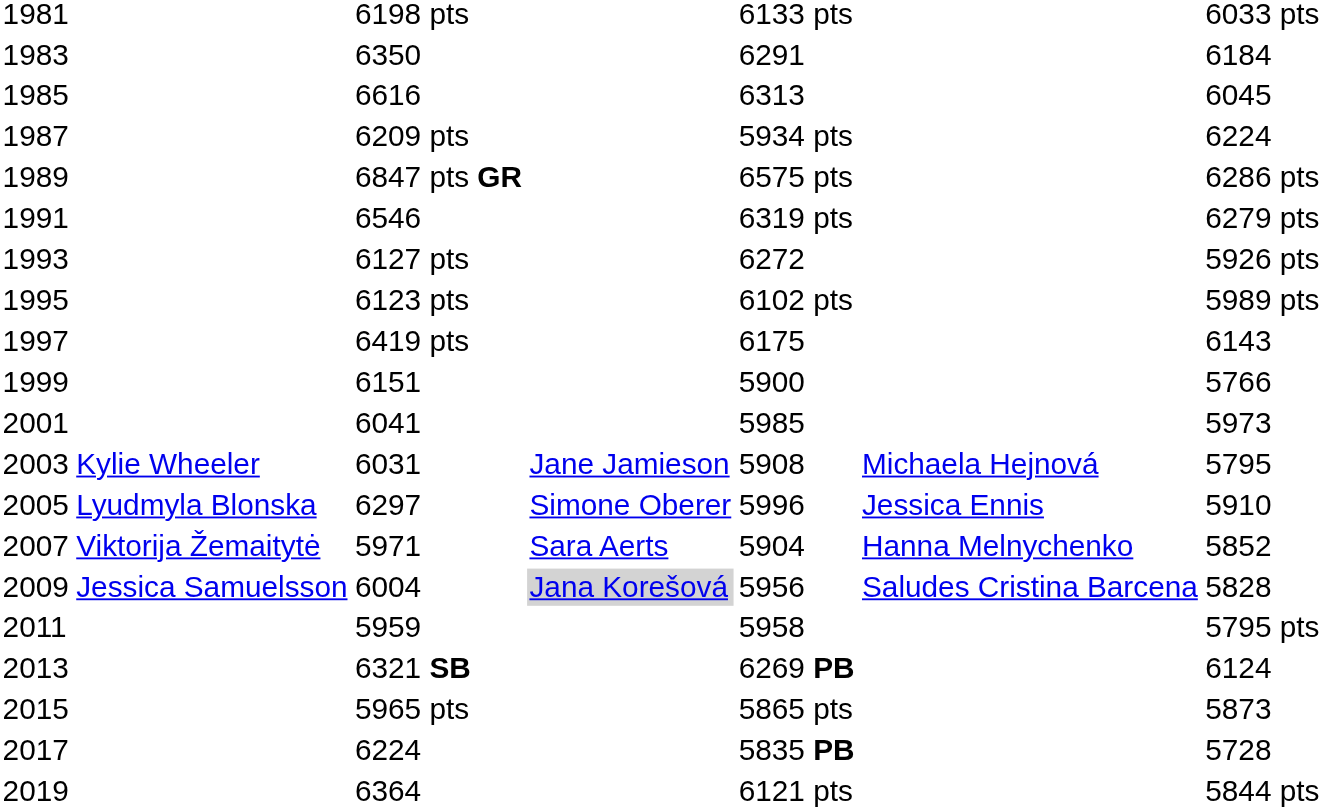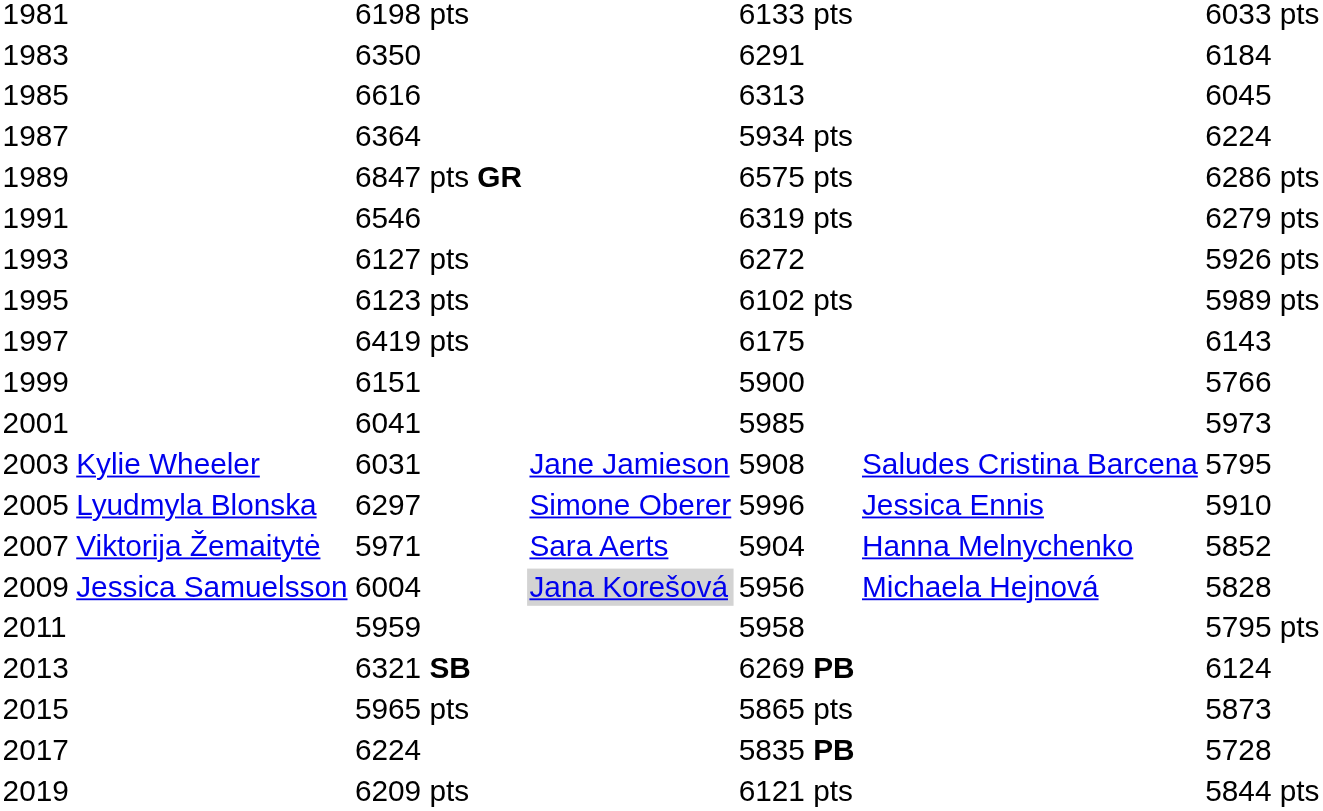 <table>
 <tr>
 <td>1981</td>
 <td></td>
 <td>6198 pts</td>
 <td></td>
 <td>6133 pts</td>
 <td></td>
 <td>6033 pts</td>
 </tr>
 <tr>
 <td>1983</td>
 <td></td>
 <td>6350</td>
 <td></td>
 <td>6291</td>
 <td></td>
 <td>6184</td>
 </tr>
 <tr>
 <td>1985</td>
 <td></td>
 <td>6616</td>
 <td></td>
 <td>6313</td>
 <td></td>
 <td>6045</td>
 </tr>
 <tr>
 <td>1987</td>
 <td></td>
-<td>6209 pts </td>
+<td>6364</td>
 <td></td>
 <td>5934 pts</td>
 <td></td>
 <td>6224</td>
 </tr>
 <tr>
 <td>1989</td>
 <td></td>
 <td>6847 pts <strong>GR</strong></td>
 <td></td>
 <td>6575 pts</td>
 <td></td>
 <td>6286 pts</td>
 </tr>
 <tr>
 <td>1991</td>
 <td></td>
 <td>6546</td>
 <td></td>
 <td>6319 pts</td>
 <td></td>
 <td>6279 pts</td>
 </tr>
 <tr>
 <td>1993</td>
 <td></td>
 <td>6127 pts</td>
 <td></td>
 <td>6272</td>
 <td></td>
 <td>5926 pts</td>
 </tr>
 <tr>
 <td>1995</td>
 <td></td>
 <td>6123 pts</td>
 <td></td>
 <td>6102 pts</td>
 <td></td>
 <td>5989 pts</td>
 </tr>
 <tr>
 <td>1997</td>
 <td></td>
 <td>6419 pts</td>
 <td></td>
 <td>6175</td>
 <td></td>
 <td>6143</td>
 </tr>
 <tr>
 <td>1999</td>
 <td></td>
 <td>6151</td>
 <td></td>
 <td>5900</td>
 <td></td>
 <td>5766</td>
 </tr>
 <tr>
 <td>2001</td>
 <td></td>
 <td>6041</td>
 <td></td>
 <td>5985</td>
 <td></td>
 <td>5973</td>
 </tr>
 <tr>
 <td>2003</td>
 <td><a href='#'>Kylie Wheeler</a><br> </td>
 <td>6031</td>
 <td><a href='#'>Jane Jamieson</a><br> </td>
 <td>5908</td>
-<td><a href='#'>Michaela Hejnová</a><br> </td>
+<td><a href='#'>Saludes Cristina Barcena</a><br> </td>
 <td>5795</td>
 </tr>
 <tr>
 <td>2005</td>
 <td><a href='#'>Lyudmyla Blonska</a><br> </td>
 <td>6297</td>
 <td><a href='#'>Simone Oberer</a><br> </td>
 <td>5996</td>
 <td><a href='#'>Jessica Ennis</a><br> </td>
 <td>5910</td>
 </tr>
 <tr>
 <td>2007</td>
 <td><a href='#'>Viktorija Žemaitytė</a><br> </td>
 <td>5971</td>
 <td><a href='#'>Sara Aerts</a><br> </td>
 <td>5904</td>
 <td><a href='#'>Hanna Melnychenko</a><br> </td>
 <td>5852</td>
 </tr>
 <tr>
 <td>2009</td>
 <td><a href='#'>Jessica Samuelsson</a><br> </td>
 <td>6004</td>
 <td style="background: lightgrey;"><a href='#'>Jana Korešová</a><br> </td>
 <td>5956</td>
-<td><a href='#'>Saludes Cristina Barcena</a><br> </td>
+<td><a href='#'>Michaela Hejnová</a><br> </td>
 <td>5828</td>
 </tr>
 <tr>
 <td>2011</td>
 <td></td>
 <td>5959</td>
 <td></td>
 <td>5958</td>
 <td></td>
 <td>5795 pts</td>
 </tr>
 <tr>
 <td>2013</td>
 <td></td>
 <td>6321 <strong>SB</strong></td>
 <td></td>
 <td>6269 <strong>PB</strong></td>
 <td></td>
 <td>6124</td>
 </tr>
 <tr>
 <td>2015</td>
 <td></td>
 <td>5965 pts</td>
 <td></td>
 <td>5865 pts</td>
 <td></td>
 <td>5873</td>
 </tr>
 <tr>
 <td>2017</td>
 <td></td>
 <td>6224</td>
 <td></td>
 <td>5835 <strong>PB</strong></td>
 <td></td>
 <td>5728</td>
 </tr>
 <tr>
 <td>2019</td>
 <td></td>
-<td>6364</td>
+<td>6209 pts </td>
 <td></td>
 <td>6121 pts</td>
 <td></td>
 <td>5844 pts</td>
 </tr>
 </table>
